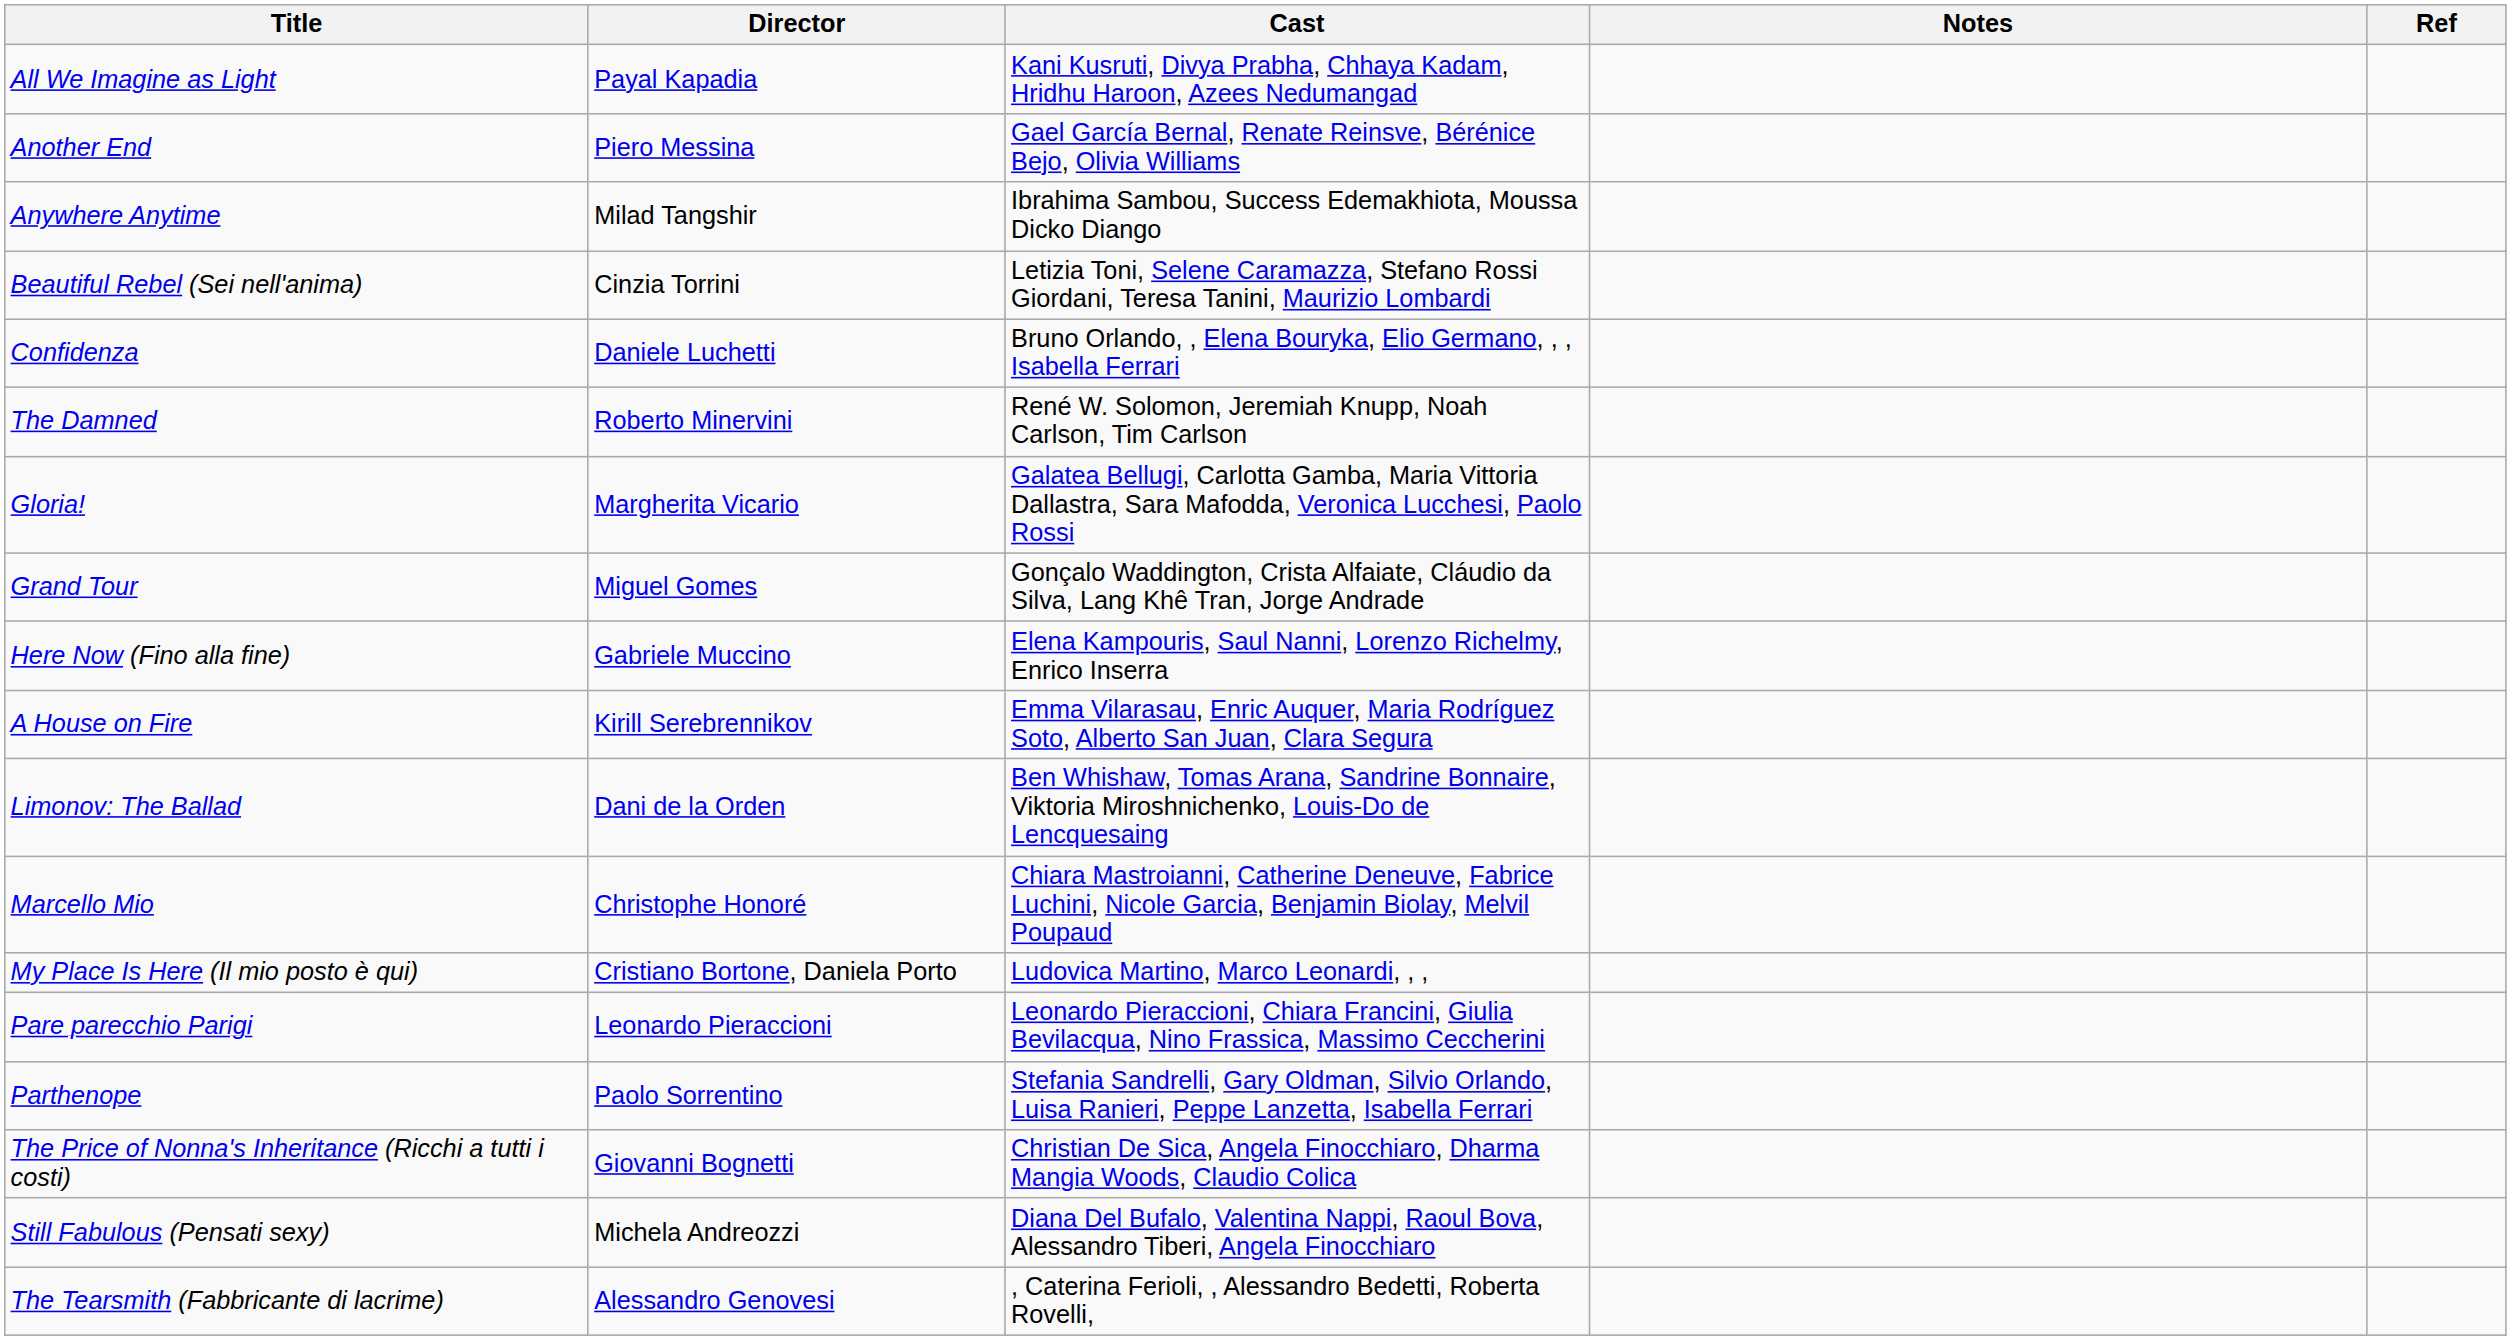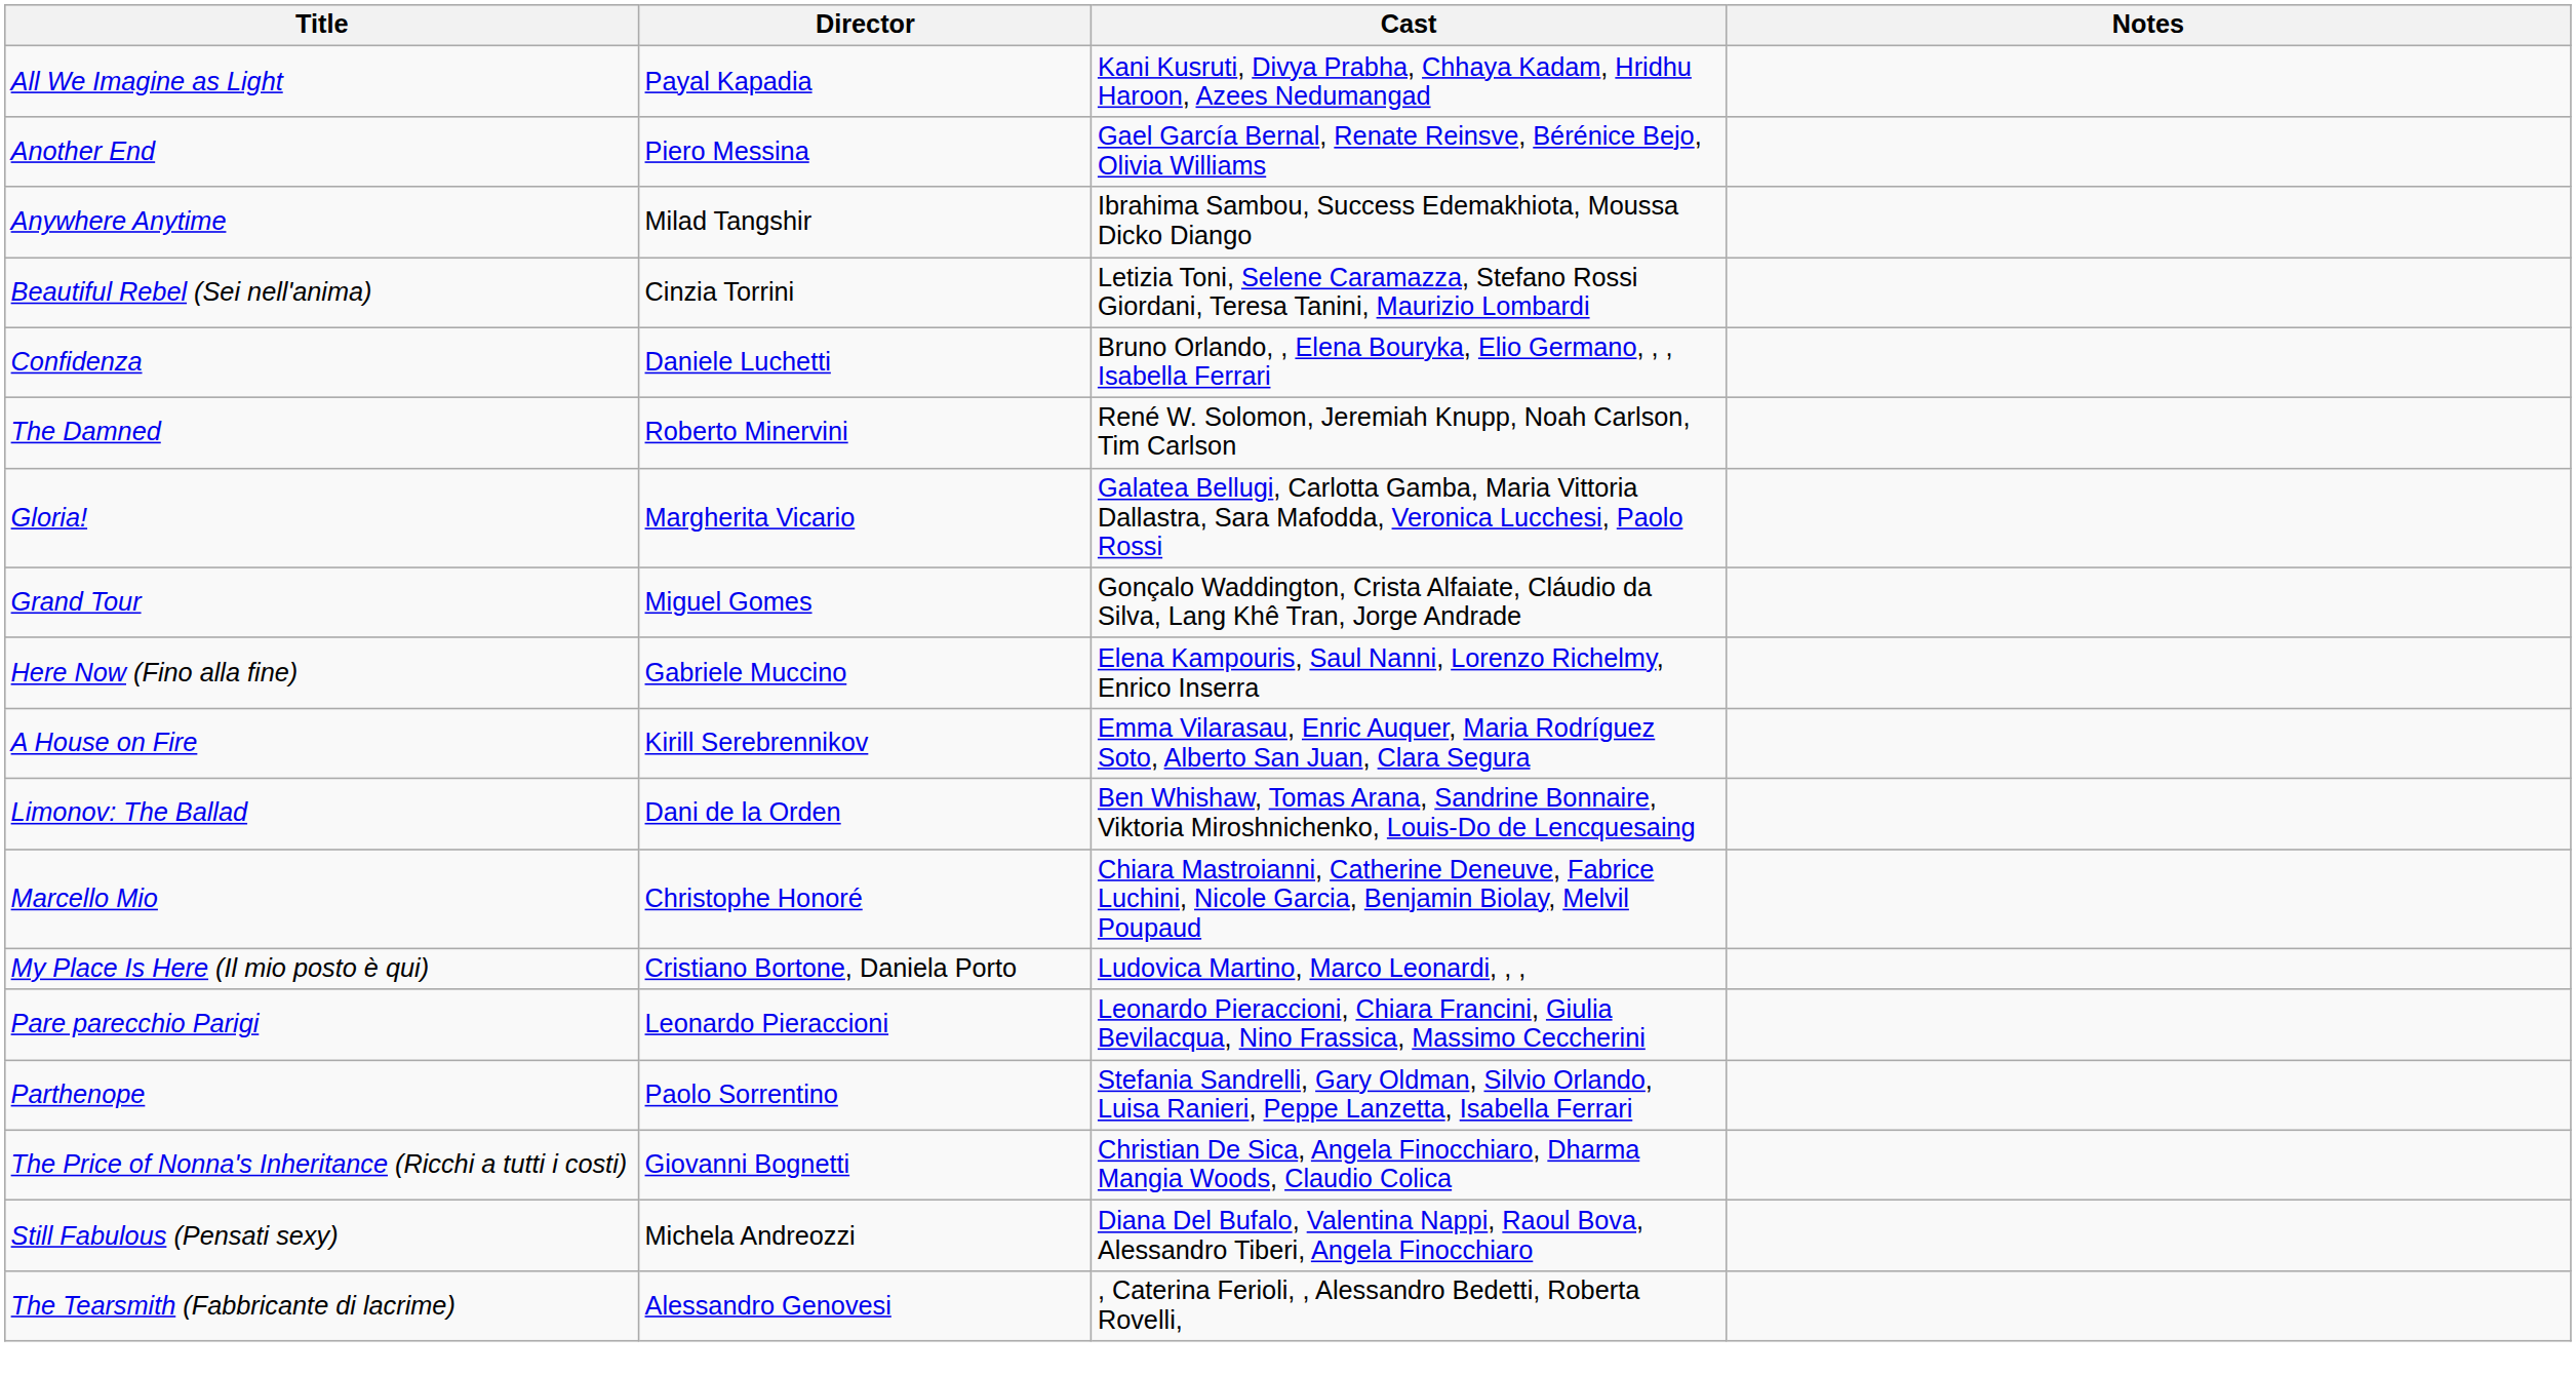 <table class="wikitable sortable" width= "100%">
 <tr>
 <th width=21%>Title</th>
 <th width=15%>Director</th>
 <th width=21%>Cast</th>
 <th width=28%>Notes</th>
-<th width=5%>Ref</th>
 </tr>
 <tr>
 <td><em><a href='#'>All We Imagine as Light</a></em></td>
 <td><a href='#'>Payal Kapadia</a></td>
 <td><a href='#'>Kani Kusruti</a>, <a href='#'>Divya Prabha</a>, <a href='#'>Chhaya Kadam</a>, <a href='#'>Hridhu Haroon</a>, <a href='#'>Azees Nedumangad</a></td>
-<td></td>
 <td></td>
 </tr>
 <tr>
 <td><em><a href='#'>Another End</a></em></td>
 <td><a href='#'>Piero Messina</a></td>
 <td><a href='#'>Gael García Bernal</a>, <a href='#'>Renate Reinsve</a>, <a href='#'>Bérénice Bejo</a>, <a href='#'>Olivia Williams</a></td>
 <td></td>
-<td></td>
 </tr>
 <tr>
 <td><em><a href='#'>Anywhere Anytime</a></em></td>
 <td>Milad Tangshir</td>
 <td>Ibrahima Sambou, Success Edemakhiota, Moussa Dicko Diango</td>
-<td></td>
 <td></td>
 </tr>
 <tr>
 <td><em><a href='#'>Beautiful Rebel</a> (Sei nell'anima)</em></td>
 <td>Cinzia Torrini</td>
 <td>Letizia Toni, <a href='#'>Selene Caramazza</a>, Stefano Rossi Giordani, Teresa Tanini, <a href='#'>Maurizio Lombardi</a></td>
 <td></td>
-<td></td>
 </tr>
 <tr>
 <td><em><a href='#'>Confidenza</a></em></td>
 <td><a href='#'>Daniele Luchetti</a></td>
 <td>Bruno Orlando, , <a href='#'>Elena Bouryka</a>, <a href='#'>Elio Germano</a>, , , <a href='#'>Isabella Ferrari</a></td>
-<td></td>
 <td></td>
 </tr>
 <tr>
 <td><em><a href='#'>The Damned</a></em></td>
 <td><a href='#'>Roberto Minervini</a></td>
 <td>René W. Solomon, Jeremiah Knupp, Noah Carlson, Tim Carlson</td>
 <td></td>
-<td></td>
 </tr>
 <tr>
 <td><em><a href='#'>Gloria!</a></em></td>
 <td><a href='#'>Margherita Vicario</a></td>
 <td><a href='#'>Galatea Bellugi</a>, Carlotta Gamba, Maria Vittoria Dallastra, Sara Mafodda, <a href='#'>Veronica Lucchesi</a>, <a href='#'>Paolo Rossi</a></td>
-<td></td>
 <td></td>
 </tr>
 <tr>
 <td><em><a href='#'>Grand Tour</a></em></td>
 <td><a href='#'>Miguel Gomes</a></td>
 <td>Gonçalo Waddington, Crista Alfaiate, Cláudio da Silva, Lang Khê Tran, Jorge Andrade</td>
 <td></td>
-<td></td>
 </tr>
 <tr>
 <td><em><a href='#'>Here Now</a> (Fino alla fine)</em></td>
 <td><a href='#'>Gabriele Muccino</a></td>
 <td><a href='#'>Elena Kampouris</a>, <a href='#'>Saul Nanni</a>, <a href='#'>Lorenzo Richelmy</a>, Enrico Inserra</td>
-<td></td>
 <td></td>
 </tr>
 <tr>
 <td><em><a href='#'>A House on Fire</a></em></td>
 <td><a href='#'>Kirill Serebrennikov</a></td>
 <td><a href='#'>Emma Vilarasau</a>, <a href='#'>Enric Auquer</a>, <a href='#'>Maria Rodríguez Soto</a>, <a href='#'>Alberto San Juan</a>, <a href='#'>Clara Segura</a></td>
 <td></td>
-<td></td>
 </tr>
 <tr>
 <td><em><a href='#'>Limonov: The Ballad</a></em></td>
 <td><a href='#'>Dani de la Orden</a></td>
 <td><a href='#'>Ben Whishaw</a>, <a href='#'>Tomas Arana</a>, <a href='#'>Sandrine Bonnaire</a>, Viktoria Miroshnichenko, <a href='#'>Louis-Do de Lencquesaing</a></td>
-<td></td>
 <td></td>
 </tr>
 <tr>
 <td><em><a href='#'>Marcello Mio</a></em></td>
 <td><a href='#'>Christophe Honoré</a></td>
 <td><a href='#'>Chiara Mastroianni</a>, <a href='#'>Catherine Deneuve</a>, <a href='#'>Fabrice Luchini</a>, <a href='#'>Nicole Garcia</a>, <a href='#'>Benjamin Biolay</a>, <a href='#'>Melvil Poupaud</a></td>
 <td></td>
-<td></td>
 </tr>
 <tr>
 <td><em><a href='#'>My Place Is Here</a> (Il mio posto è qui)</em></td>
 <td><a href='#'>Cristiano Bortone</a>, Daniela Porto</td>
 <td><a href='#'>Ludovica Martino</a>, <a href='#'>Marco Leonardi</a>, , , </td>
-<td></td>
 <td></td>
 </tr>
 <tr>
 <td><em><a href='#'>Pare parecchio Parigi</a></em></td>
 <td><a href='#'>Leonardo Pieraccioni</a></td>
 <td><a href='#'>Leonardo Pieraccioni</a>, <a href='#'>Chiara Francini</a>, <a href='#'>Giulia Bevilacqua</a>, <a href='#'>Nino Frassica</a>, <a href='#'>Massimo Ceccherini</a></td>
 <td></td>
-<td></td>
 </tr>
 <tr>
 <td><em><a href='#'>Parthenope</a></em></td>
 <td><a href='#'>Paolo Sorrentino</a></td>
 <td><a href='#'>Stefania Sandrelli</a>, <a href='#'>Gary Oldman</a>, <a href='#'>Silvio Orlando</a>, <a href='#'>Luisa Ranieri</a>, <a href='#'>Peppe Lanzetta</a>, <a href='#'>Isabella Ferrari</a></td>
-<td></td>
 <td></td>
 </tr>
 <tr>
 <td><em><a href='#'>The Price of Nonna's Inheritance</a> (Ricchi a tutti i costi)</em></td>
 <td><a href='#'>Giovanni Bognetti</a></td>
 <td><a href='#'>Christian De Sica</a>, <a href='#'>Angela Finocchiaro</a>, <a href='#'>Dharma Mangia Woods</a>, <a href='#'>Claudio Colica</a></td>
 <td></td>
-<td></td>
 </tr>
 <tr>
 <td><em><a href='#'>Still Fabulous</a> (Pensati sexy)</em></td>
 <td>Michela Andreozzi</td>
 <td><a href='#'>Diana Del Bufalo</a>, <a href='#'>Valentina Nappi</a>, <a href='#'>Raoul Bova</a>, Alessandro Tiberi, <a href='#'>Angela Finocchiaro</a></td>
-<td></td>
 <td></td>
 </tr>
 <tr>
 <td><em><a href='#'>The Tearsmith</a> (Fabbricante di lacrime)</em></td>
 <td><a href='#'>Alessandro Genovesi</a></td>
 <td>, Caterina Ferioli, , Alessandro Bedetti, Roberta Rovelli, </td>
 <td></td>
-<td></td>
 </tr>
 </table>
